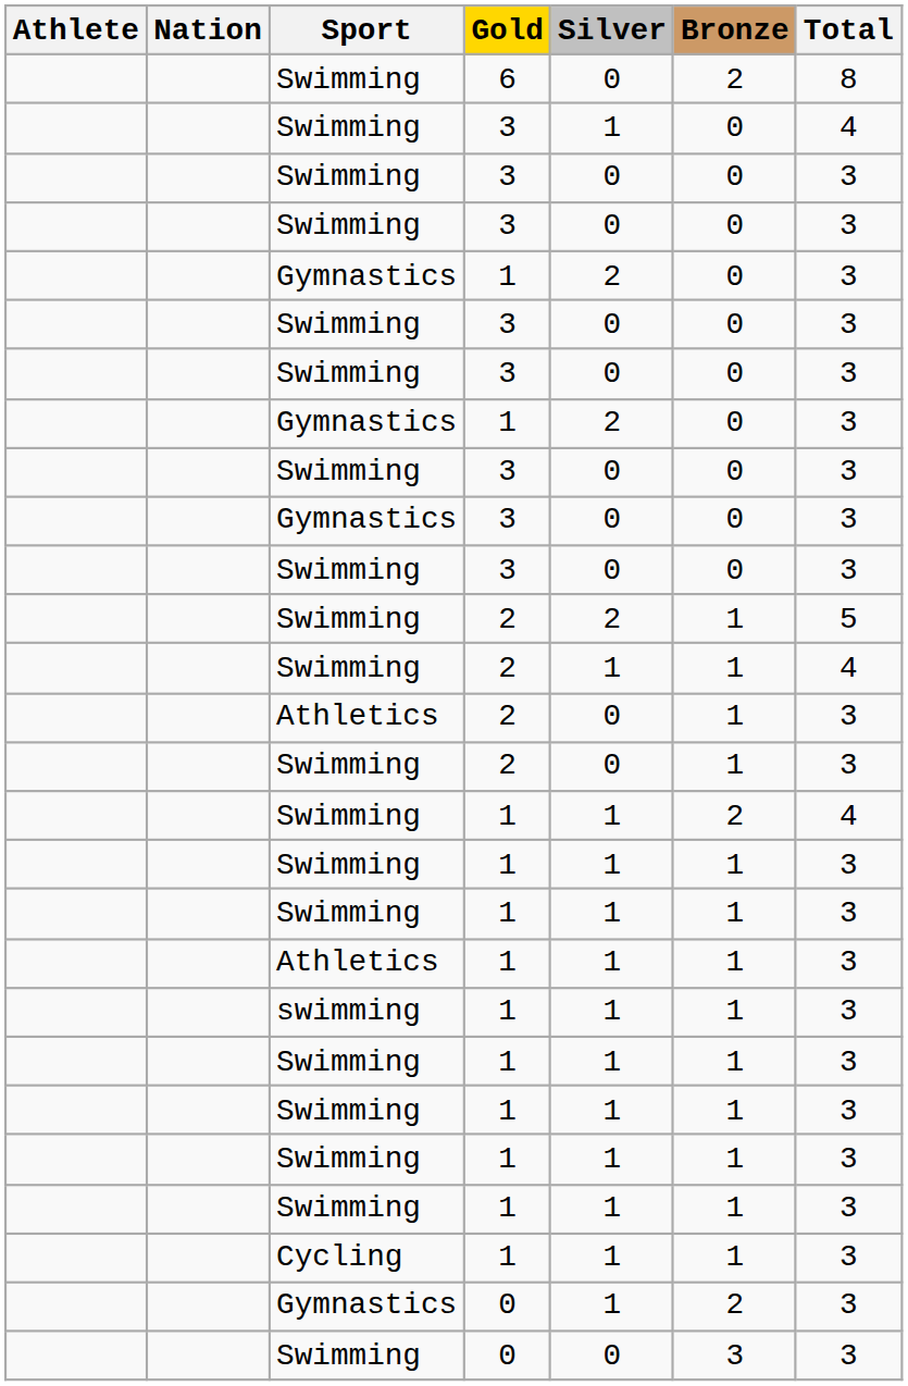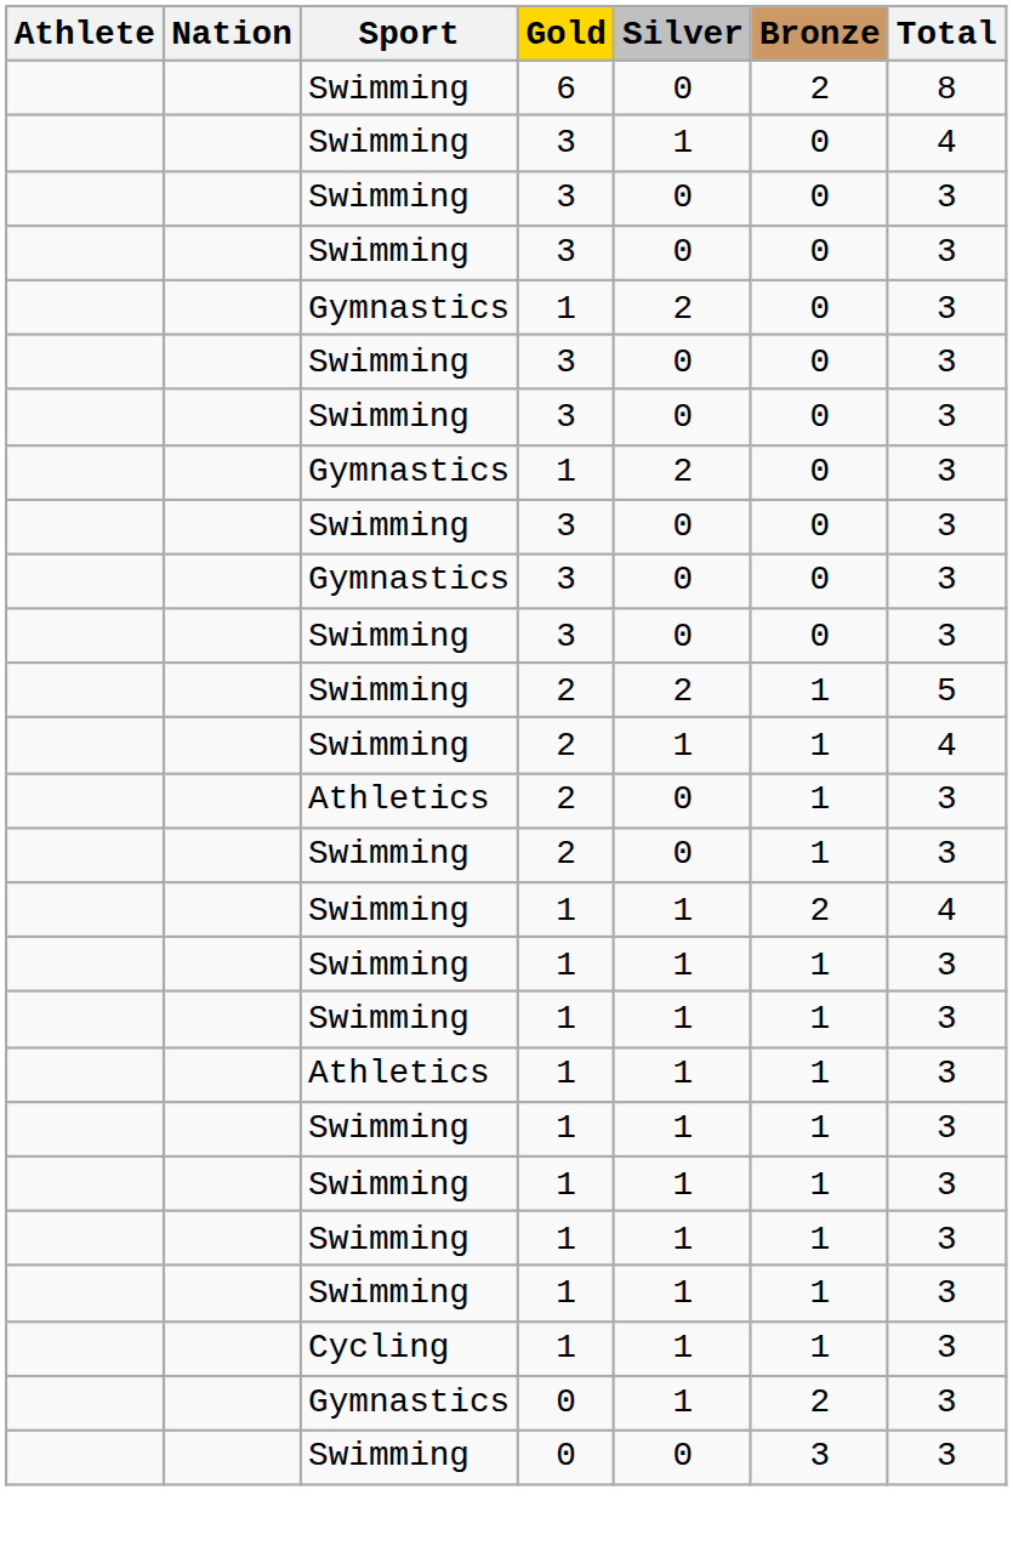 <table class="wikitable sortable" style="text-align:center">
 <tr>
 <th>Athlete</th>
 <th>Nation</th>
 <th>Sport</th>
 <th style="background-color:gold"><strong>Gold</strong></th>
 <th style="background-color:silver"><strong>Silver</strong></th>
 <th style="background-color:#cc9966"><strong>Bronze</strong></th>
 <th>Total</th>
 </tr>
 <tr>
 <td align="left"></td>
 <td align="left"></td>
 <td align="left">Swimming</td>
 <td>6</td>
 <td>0</td>
 <td>2</td>
 <td>8</td>
 </tr>
 <tr>
 <td align="left"></td>
 <td align="left"></td>
 <td align="left">Swimming</td>
 <td>3</td>
 <td>1</td>
 <td>0</td>
 <td>4</td>
 </tr>
 <tr>
 <td align="left"></td>
 <td align="left"></td>
 <td align="left">Swimming</td>
 <td>3</td>
 <td>0</td>
 <td>0</td>
 <td>3</td>
 </tr>
 <tr>
 <td align="left"></td>
 <td align="left"></td>
 <td align="left">Swimming</td>
 <td>3</td>
 <td>0</td>
 <td>0</td>
 <td>3</td>
 </tr>
 <tr>
 <td align="left"></td>
 <td align="left"></td>
 <td align="left">Gymnastics</td>
 <td>1</td>
 <td>2</td>
 <td>0</td>
 <td>3</td>
 </tr>
 <tr>
 <td align="left"></td>
 <td align="left"></td>
 <td align="left">Swimming</td>
 <td>3</td>
 <td>0</td>
 <td>0</td>
 <td>3</td>
 </tr>
 <tr>
 <td align="left"></td>
 <td align="left"></td>
 <td align="left">Swimming</td>
 <td>3</td>
 <td>0</td>
 <td>0</td>
 <td>3</td>
 </tr>
 <tr>
 <td align="left"></td>
 <td align="left"></td>
 <td align="left">Gymnastics</td>
 <td>1</td>
 <td>2</td>
 <td>0</td>
 <td>3</td>
 </tr>
 <tr>
 <td align="left"></td>
 <td align="left"></td>
 <td align="left">Swimming</td>
 <td>3</td>
 <td>0</td>
 <td>0</td>
 <td>3</td>
 </tr>
 <tr>
 <td align="left"></td>
 <td align="left"></td>
 <td align="left">Gymnastics</td>
 <td>3</td>
 <td>0</td>
 <td>0</td>
 <td>3</td>
 </tr>
 <tr>
 <td align="left"></td>
 <td align="left"></td>
 <td align="left">Swimming</td>
 <td>3</td>
 <td>0</td>
 <td>0</td>
 <td>3</td>
 </tr>
 <tr>
 <td align="left"></td>
 <td align="left"></td>
 <td align="left">Swimming</td>
 <td>2</td>
 <td>2</td>
 <td>1</td>
 <td>5</td>
 </tr>
 <tr>
 <td align="left"></td>
 <td align="left"></td>
 <td align="left">Swimming</td>
 <td>2</td>
 <td>1</td>
 <td>1</td>
 <td>4</td>
 </tr>
 <tr>
 <td align="left"></td>
 <td align="left"></td>
 <td align="left">Athletics</td>
 <td>2</td>
 <td>0</td>
 <td>1</td>
 <td>3</td>
 </tr>
 <tr>
 <td align="left"></td>
 <td align="left"></td>
 <td align="left">Swimming</td>
 <td>2</td>
 <td>0</td>
 <td>1</td>
 <td>3</td>
 </tr>
 <tr>
 <td align="left"></td>
 <td align="left"></td>
 <td align="left">Swimming</td>
 <td>1</td>
 <td>1</td>
 <td>2</td>
 <td>4</td>
 </tr>
 <tr>
 <td align="left"></td>
 <td align="left"></td>
 <td align="left">Swimming</td>
 <td>1</td>
 <td>1</td>
 <td>1</td>
 <td>3</td>
 </tr>
 <tr>
 <td align="left"></td>
 <td align="left"></td>
 <td align="left">Swimming</td>
 <td>1</td>
 <td>1</td>
 <td>1</td>
 <td>3</td>
 </tr>
 <tr>
 <td align="left"></td>
 <td align="left"></td>
 <td align="left">Athletics</td>
 <td>1</td>
 <td>1</td>
 <td>1</td>
 <td>3</td>
 </tr>
 <tr>
 <td align="left"></td>
 <td align="left"></td>
-<td align="left">swimming</td>
-<td>1</td>
-<td>1</td>
-<td>1</td>
-<td>3</td>
-</tr>
-<tr>
-<td align="left"></td>
-<td align="left"></td>
 <td align="left">Swimming</td>
 <td>1</td>
 <td>1</td>
 <td>1</td>
 <td>3</td>
 </tr>
 <tr>
 <td align="left"></td>
 <td align="left"></td>
 <td align="left">Swimming</td>
 <td>1</td>
 <td>1</td>
 <td>1</td>
 <td>3</td>
 </tr>
 <tr>
 <td align="left"></td>
 <td align="left"></td>
 <td align="left">Swimming</td>
 <td>1</td>
 <td>1</td>
 <td>1</td>
 <td>3</td>
 </tr>
 <tr>
 <td align="left"></td>
 <td align="left"></td>
 <td align="left">Swimming</td>
 <td>1</td>
 <td>1</td>
 <td>1</td>
 <td>3</td>
 </tr>
 <tr>
 <td align="left"></td>
 <td align="left"></td>
 <td align="left">Cycling</td>
 <td>1</td>
 <td>1</td>
 <td>1</td>
 <td>3</td>
 </tr>
 <tr>
 <td align="left"></td>
 <td align="left"></td>
 <td align="left">Gymnastics</td>
 <td>0</td>
 <td>1</td>
 <td>2</td>
 <td>3</td>
 </tr>
 <tr>
 <td align="left"></td>
 <td align="left"></td>
 <td align="left">Swimming</td>
 <td>0</td>
 <td>0</td>
 <td>3</td>
 <td>3</td>
 </tr>
 </table>
